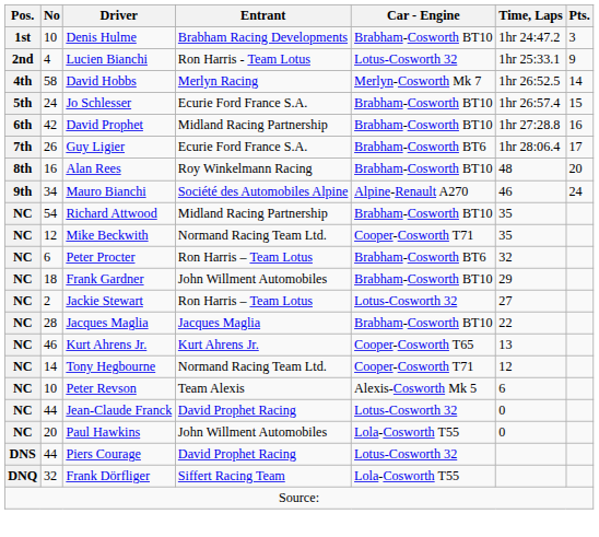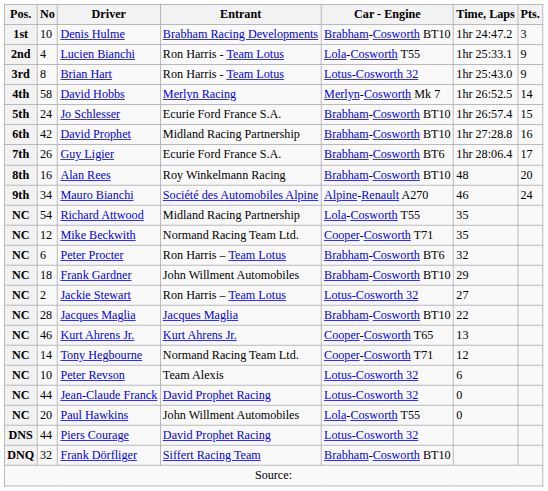 <table class="wikitable" style="font-size: 95%">
 <tr>
 <th>Pos.</th>
 <th>No</th>
 <th>Driver</th>
 <th>Entrant</th>
 <th>Car - Engine</th>
 <th>Time, Laps</th>
 <th>Pts.</th>
 </tr>
 <tr>
 <th>1st</th>
 <td>10</td>
 <td> <a href='#'>Denis Hulme</a></td>
 <td><a href='#'>Brabham Racing Developments</a></td>
 <td><a href='#'>Brabham</a>-<a href='#'>Cosworth</a> BT10</td>
 <td>1hr 24:47.2</td>
 <td>3</td>
 </tr>
 <tr>
 <th>2nd</th>
 <td>4</td>
 <td> <a href='#'>Lucien Bianchi</a></td>
 <td>Ron Harris - <a href='#'>Team Lotus</a></td>
+<td><a href='#'>Lola</a>-<a href='#'>Cosworth</a> T55</td>
+<td>1hr 25:33.1</td>
+<td>9</td>
+</tr>
+<tr>
+<th>3rd</th>
+<td>8</td>
+<td> <a href='#'>Brian Hart</a></td>
+<td>Ron Harris - <a href='#'>Team Lotus</a></td>
 <td><a href='#'>Lotus-Cosworth 32</a></td>
-<td>1hr 25:33.1</td>
+<td>1hr 25:43.0</td>
 <td>9</td>
 </tr>
 <tr>
 <th>4th</th>
 <td>58</td>
 <td> <a href='#'>David Hobbs</a></td>
 <td><a href='#'>Merlyn Racing</a></td>
 <td><a href='#'>Merlyn</a>-<a href='#'>Cosworth</a> Mk 7</td>
 <td>1hr 26:52.5</td>
 <td>14</td>
 </tr>
 <tr>
 <th>5th</th>
 <td>24</td>
 <td> <a href='#'>Jo Schlesser</a></td>
 <td>Ecurie Ford France S.A.</td>
 <td><a href='#'>Brabham</a>-<a href='#'>Cosworth</a> BT10</td>
 <td>1hr 26:57.4</td>
 <td>15</td>
 </tr>
 <tr>
 <th>6th</th>
 <td>42</td>
 <td> <a href='#'>David Prophet</a></td>
 <td>Midland Racing Partnership</td>
 <td><a href='#'>Brabham</a>-<a href='#'>Cosworth</a> BT10</td>
 <td>1hr 27:28.8</td>
 <td>16</td>
 </tr>
 <tr>
 <th>7th</th>
 <td>26</td>
 <td> <a href='#'>Guy Ligier</a></td>
 <td>Ecurie Ford France S.A.</td>
 <td><a href='#'>Brabham</a>-<a href='#'>Cosworth</a> BT6</td>
 <td>1hr 28:06.4</td>
 <td>17</td>
 </tr>
 <tr>
 <th>8th</th>
 <td>16</td>
 <td> <a href='#'>Alan Rees</a></td>
 <td>Roy Winkelmann Racing</td>
 <td><a href='#'>Brabham</a>-<a href='#'>Cosworth</a> BT10</td>
 <td>48</td>
 <td>20</td>
 </tr>
 <tr>
 <th>9th</th>
 <td>34</td>
 <td> <a href='#'>Mauro Bianchi</a></td>
 <td><a href='#'>Société des Automobiles Alpine</a></td>
 <td><a href='#'>Alpine</a>-<a href='#'>Renault</a> A270</td>
 <td>46</td>
 <td>24</td>
 </tr>
 <tr>
 <th>NC</th>
 <td>54</td>
 <td> <a href='#'>Richard Attwood</a></td>
 <td>Midland Racing Partnership</td>
-<td><a href='#'>Brabham</a>-<a href='#'>Cosworth</a> BT10</td>
+<td><a href='#'>Lola</a>-<a href='#'>Cosworth</a> T55</td>
 <td>35</td>
 <td></td>
 </tr>
 <tr>
 <th>NC</th>
 <td>12</td>
 <td> <a href='#'>Mike Beckwith</a></td>
 <td>Normand Racing Team Ltd.</td>
 <td><a href='#'>Cooper</a>-<a href='#'>Cosworth</a> T71</td>
 <td>35</td>
 <td></td>
 </tr>
 <tr>
 <th>NC</th>
 <td>6</td>
 <td> <a href='#'>Peter Procter</a></td>
 <td>Ron Harris – <a href='#'>Team Lotus</a></td>
 <td><a href='#'>Brabham</a>-<a href='#'>Cosworth</a> BT6</td>
 <td>32</td>
 <td></td>
 </tr>
 <tr>
 <th>NC</th>
 <td>18</td>
 <td> <a href='#'>Frank Gardner</a></td>
 <td>John Willment Automobiles</td>
 <td><a href='#'>Brabham</a>-<a href='#'>Cosworth</a> BT10</td>
 <td>29</td>
 <td></td>
 </tr>
 <tr>
 <th>NC</th>
 <td>2</td>
 <td> <a href='#'>Jackie Stewart</a></td>
 <td>Ron Harris – <a href='#'>Team Lotus</a></td>
 <td><a href='#'>Lotus-Cosworth 32</a></td>
 <td>27</td>
 <td></td>
 </tr>
 <tr>
 <th>NC</th>
 <td>28</td>
 <td> <a href='#'>Jacques Maglia</a></td>
 <td><a href='#'>Jacques Maglia</a></td>
 <td><a href='#'>Brabham</a>-<a href='#'>Cosworth</a> BT10</td>
 <td>22</td>
 <td></td>
 </tr>
 <tr>
 <th>NC</th>
 <td>46</td>
 <td> <a href='#'>Kurt Ahrens Jr.</a></td>
 <td><a href='#'>Kurt Ahrens Jr.</a></td>
 <td><a href='#'>Cooper</a>-<a href='#'>Cosworth</a> T65</td>
 <td>13</td>
 <td></td>
 </tr>
 <tr>
 <th>NC</th>
 <td>14</td>
 <td> <a href='#'>Tony Hegbourne</a></td>
 <td>Normand Racing Team Ltd.</td>
 <td><a href='#'>Cooper</a>-<a href='#'>Cosworth</a> T71</td>
 <td>12</td>
 <td></td>
 </tr>
 <tr>
 <th>NC</th>
 <td>10</td>
 <td> <a href='#'>Peter Revson</a></td>
 <td>Team Alexis</td>
-<td>Alexis-<a href='#'>Cosworth</a> Mk 5</td>
+<td><a href='#'>Lotus-Cosworth 32</a></td>
 <td>6</td>
 <td></td>
 </tr>
 <tr>
 <th>NC</th>
 <td>44</td>
 <td> <a href='#'>Jean-Claude Franck</a></td>
 <td><a href='#'>David Prophet Racing</a></td>
 <td><a href='#'>Lotus-Cosworth 32</a></td>
 <td>0</td>
 <td></td>
 </tr>
 <tr>
 <th>NC</th>
 <td>20</td>
 <td> <a href='#'>Paul Hawkins</a></td>
 <td>John Willment Automobiles</td>
 <td><a href='#'>Lola</a>-<a href='#'>Cosworth</a> T55</td>
 <td>0</td>
 <td></td>
 </tr>
 <tr>
 <th>DNS</th>
 <td>44</td>
 <td> <a href='#'>Piers Courage</a></td>
 <td><a href='#'>David Prophet Racing</a></td>
 <td><a href='#'>Lotus-Cosworth 32</a></td>
 <td></td>
 <td></td>
 </tr>
 <tr>
 <th>DNQ</th>
 <td>32</td>
 <td> <a href='#'>Frank Dörfliger</a></td>
 <td><a href='#'>Siffert Racing Team</a></td>
-<td><a href='#'>Lola</a>-<a href='#'>Cosworth</a> T55</td>
+<td><a href='#'>Brabham</a>-<a href='#'>Cosworth</a> BT10</td>
 <td></td>
 <td></td>
 </tr>
 <tr>
 <td colspan="7" style="text-align:center;">Source:</td>
 </tr>
 </table>
